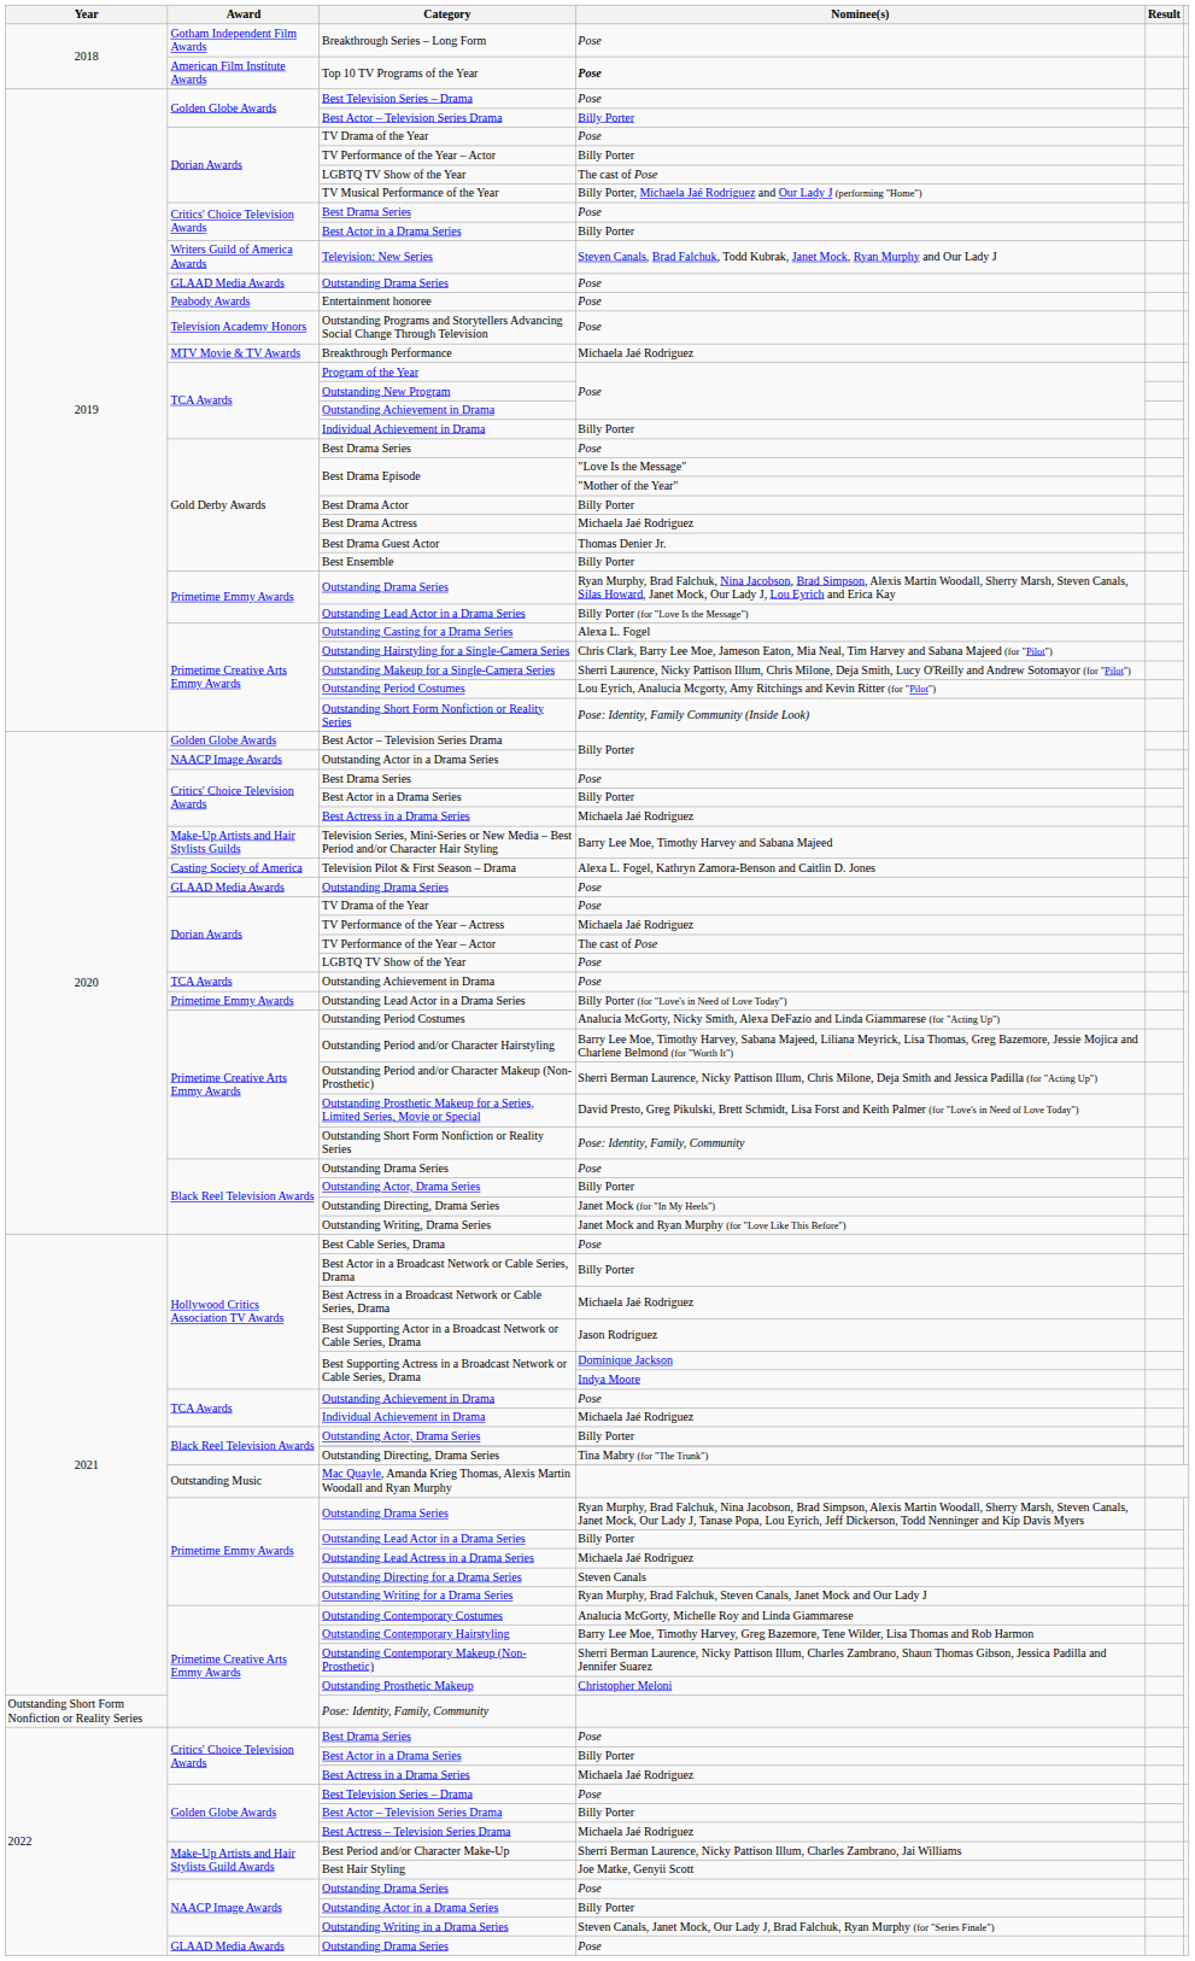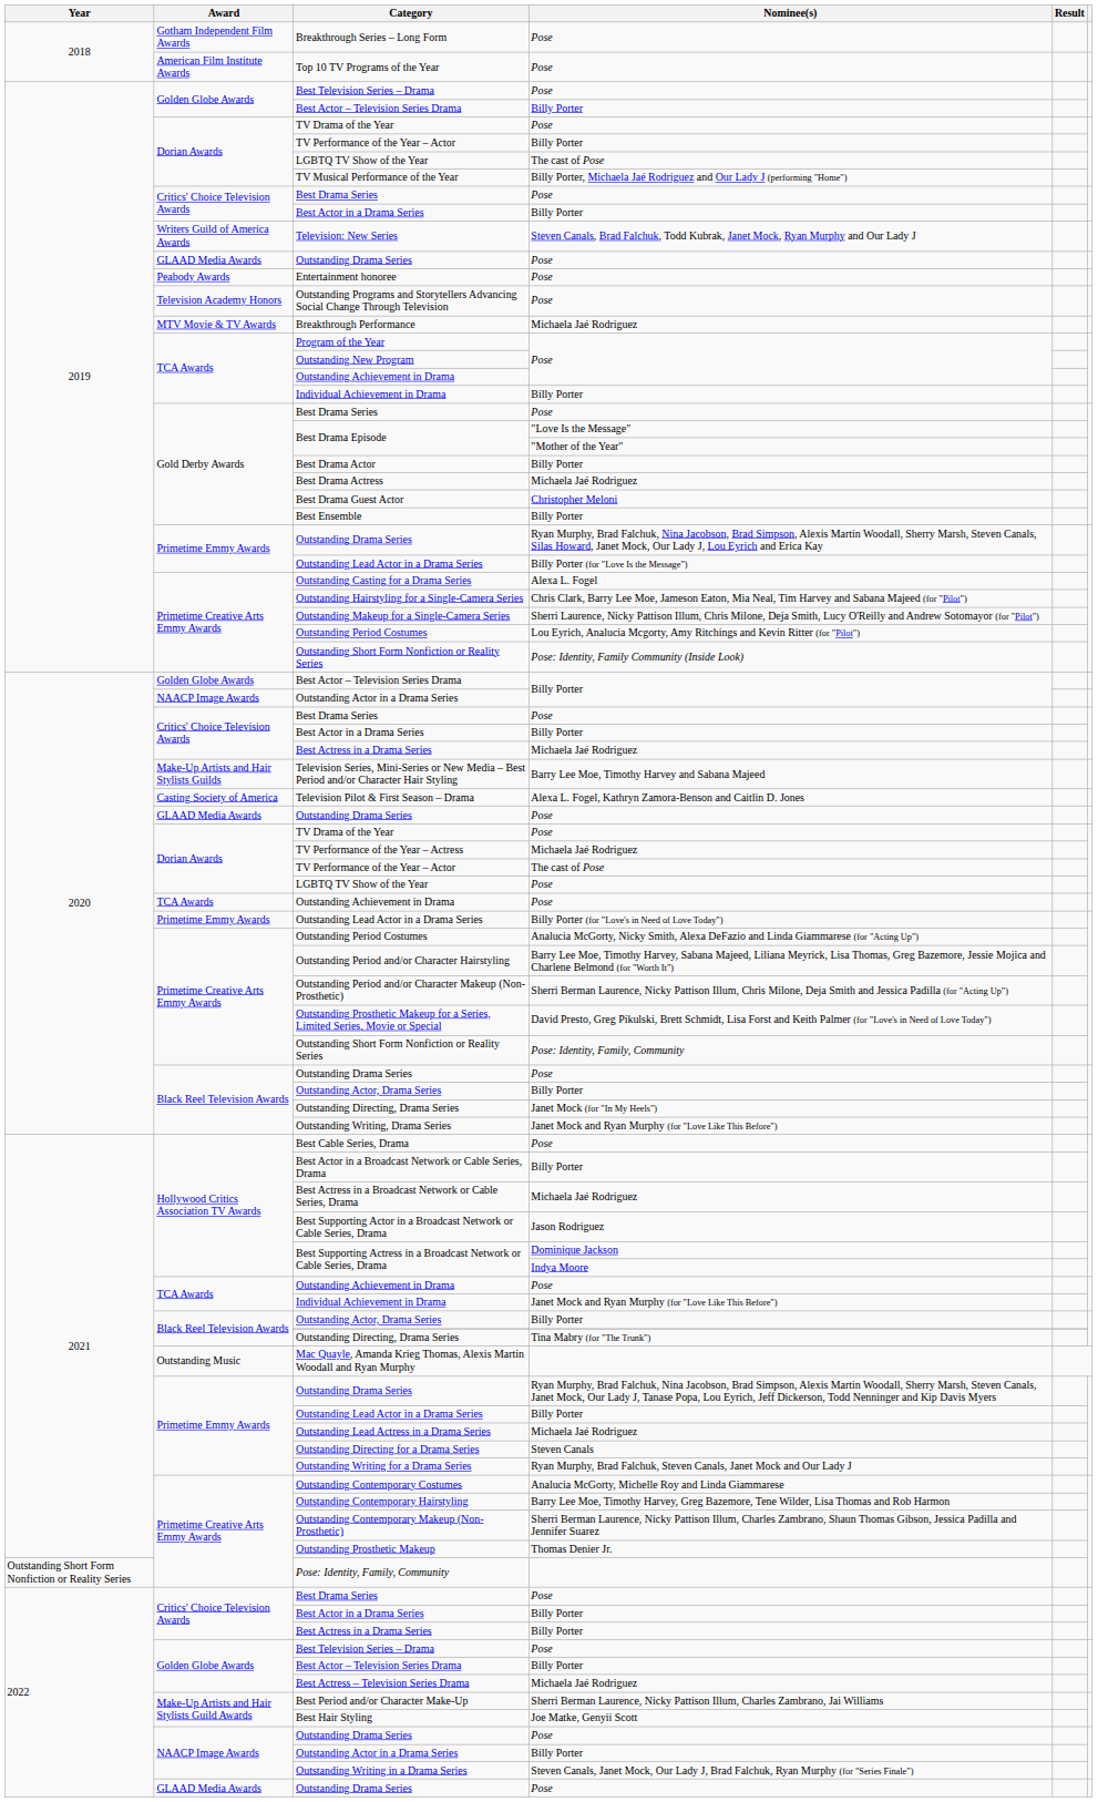 <table class="wikitable sortable" style="width:100%">
 <tr>
 <th scope="col">Year</th>
 <th scope="col">Award</th>
 <th scope="col">Category</th>
 <th scope="col">Nominee(s)</th>
 <th scope="col">Result</th>
 <th scope="col" class="unsortable"></th>
 </tr>
 <tr>
 <td align="center" rowspan="2">2018</td>
 <td align="left"><a href='#'>Gotham Independent Film Awards</a></td>
 <td>Breakthrough Series – Long Form</td>
 <td><em>Pose</em></td>
 <td></td>
 <td align="center"></td>
 </tr>
 <tr>
 <td align="left"><a href='#'>American Film Institute Awards</a></td>
 <td>Top 10 TV Programs of the Year</td>
-<td><strong><em>Pose</em></strong></td>
+<td><em>Pose</em></td>
 <td></td>
 <td align="center"></td>
 </tr>
 <tr>
 <td align="center" rowspan="31">2019</td>
 <td align="left" rowspan="2"><a href='#'>Golden Globe Awards</a></td>
 <td><a href='#'>Best Television Series – Drama</a></td>
 <td><em>Pose</em></td>
 <td></td>
 <td align="center" rowspan="2"></td>
 </tr>
 <tr>
 <td><a href='#'>Best Actor – Television Series Drama</a></td>
 <td><a href='#'>Billy Porter</a></td>
 <td></td>
 </tr>
 <tr>
 <td align="left" rowspan="4"><a href='#'>Dorian Awards</a></td>
 <td>TV Drama of the Year</td>
 <td><em>Pose</em></td>
 <td></td>
 <td align="center" rowspan="4"><br></td>
 </tr>
 <tr>
 <td>TV Performance of the Year – Actor</td>
 <td>Billy Porter</td>
 <td></td>
 </tr>
 <tr>
 <td>LGBTQ TV Show of the Year</td>
 <td>The cast of <em>Pose</em></td>
 <td></td>
 </tr>
 <tr>
 <td>TV Musical Performance of the Year</td>
 <td>Billy Porter, <a href='#'>Michaela Jaé Rodriguez</a> and <a href='#'>Our Lady J</a> <small>(performing "Home")</small></td>
 <td></td>
 </tr>
 <tr>
 <td align="left" rowspan="2"><a href='#'>Critics' Choice Television Awards</a></td>
 <td><a href='#'>Best Drama Series</a></td>
 <td><em>Pose</em></td>
 <td></td>
 <td align="center" rowspan="2"></td>
 </tr>
 <tr>
 <td><a href='#'>Best Actor in a Drama Series</a></td>
 <td>Billy Porter</td>
 <td></td>
 </tr>
 <tr>
 <td align="left"><a href='#'>Writers Guild of America Awards</a></td>
 <td><a href='#'>Television: New Series</a></td>
 <td style="max-width: 18em;"><a href='#'>Steven Canals</a>, <a href='#'>Brad Falchuk</a>, Todd Kubrak, <a href='#'>Janet Mock</a>, <a href='#'>Ryan Murphy</a> and Our Lady J</td>
 <td></td>
 <td align="center"></td>
 </tr>
 <tr>
 <td align="left"><a href='#'>GLAAD Media Awards</a></td>
 <td><a href='#'>Outstanding Drama Series</a></td>
 <td><em>Pose</em></td>
 <td></td>
 <td align="center"></td>
 </tr>
 <tr>
 <td align="left"><a href='#'>Peabody Awards</a></td>
 <td>Entertainment honoree</td>
 <td><em>Pose</em></td>
 <td></td>
 <td align="center"></td>
 </tr>
 <tr>
 <td><a href='#'>Television Academy Honors</a></td>
 <td>Outstanding Programs and Storytellers Advancing Social Change Through Television</td>
 <td><em>Pose</em></td>
 <td></td>
 <td align="center"></td>
 </tr>
 <tr>
 <td><a href='#'>MTV Movie & TV Awards</a></td>
 <td>Breakthrough Performance</td>
 <td>Michaela Jaé Rodriguez</td>
 <td></td>
 <td align="center"></td>
 </tr>
 <tr>
 <td align="left" rowspan="4"><a href='#'>TCA Awards</a></td>
 <td><a href='#'>Program of the Year</a></td>
 <td rowspan="3"><em>Pose</em></td>
 <td></td>
 <td align="center" rowspan="4"></td>
 </tr>
 <tr>
 <td><a href='#'>Outstanding New Program</a></td>
 <td></td>
 </tr>
 <tr>
 <td><a href='#'>Outstanding Achievement in Drama</a></td>
 <td></td>
 </tr>
 <tr>
 <td><a href='#'>Individual Achievement in Drama</a></td>
 <td>Billy Porter</td>
 <td></td>
 </tr>
 <tr>
 <td rowspan="7">Gold Derby Awards</td>
 <td>Best Drama Series</td>
 <td><em>Pose</em></td>
 <td></td>
 <td align="center" rowspan="7"></td>
 </tr>
 <tr>
 <td rowspan="2">Best Drama Episode</td>
 <td>"Love Is the Message"</td>
 <td></td>
 </tr>
 <tr>
 <td>"Mother of the Year"</td>
 <td></td>
 </tr>
 <tr>
 <td>Best Drama Actor</td>
 <td>Billy Porter</td>
 <td></td>
 </tr>
 <tr>
 <td>Best Drama Actress</td>
 <td>Michaela Jaé Rodriguez</td>
 <td></td>
 </tr>
 <tr>
 <td>Best Drama Guest Actor</td>
-<td>Thomas Denier Jr. </td>
+<td><a href='#'>Christopher Meloni</a></td>
 <td></td>
 </tr>
 <tr>
 <td>Best Ensemble</td>
 <td>Billy Porter</td>
 <td></td>
 </tr>
 <tr>
 <td align="left" rowspan="2"><a href='#'>Primetime Emmy Awards</a></td>
 <td><a href='#'>Outstanding Drama Series</a></td>
 <td>Ryan Murphy, Brad Falchuk, <a href='#'>Nina Jacobson</a>, <a href='#'>Brad Simpson</a>, Alexis Martin Woodall, Sherry Marsh, Steven Canals, <a href='#'>Silas Howard</a>, Janet Mock, Our Lady J, <a href='#'>Lou Eyrich</a> and Erica Kay</td>
 <td></td>
 <td align="center" rowspan="7"><br></td>
 </tr>
 <tr>
 <td><a href='#'>Outstanding Lead Actor in a Drama Series</a></td>
 <td>Billy Porter <small>(for "Love Is the Message")</small></td>
 <td></td>
 </tr>
 <tr>
 <td align="left" rowspan="5"><a href='#'>Primetime Creative Arts Emmy Awards</a></td>
 <td><a href='#'>Outstanding Casting for a Drama Series</a></td>
 <td>Alexa L. Fogel</td>
 <td></td>
 </tr>
 <tr>
 <td><a href='#'>Outstanding Hairstyling for a Single-Camera Series</a></td>
 <td>Chris Clark, Barry Lee Moe, Jameson Eaton, Mia Neal, Tim Harvey and Sabana Majeed <small>(for "<a href='#'>Pilot</a>")</small></td>
 <td></td>
 </tr>
 <tr>
 <td><a href='#'>Outstanding Makeup for a Single-Camera Series</a></td>
 <td>Sherri Laurence, Nicky Pattison Illum, Chris Milone, Deja Smith, Lucy O'Reilly and Andrew Sotomayor <small>(for "<a href='#'>Pilot</a>")</small></td>
 <td></td>
 </tr>
 <tr>
 <td><a href='#'>Outstanding Period Costumes</a></td>
 <td>Lou Eyrich, Analucia Mcgorty, Amy Ritchings and Kevin Ritter <small>(for "<a href='#'>Pilot</a>")</small></td>
 <td></td>
 </tr>
 <tr>
 <td><a href='#'>Outstanding Short Form Nonfiction or Reality Series</a></td>
 <td><em>Pose: Identity, Family Community (Inside Look)</em></td>
 <td></td>
 </tr>
 <tr>
 <td align="center" rowspan="23">2020</td>
 <td align="left"><a href='#'>Golden Globe Awards</a></td>
 <td>Best Actor – Television Series Drama</td>
 <td rowspan="2">Billy Porter</td>
 <td></td>
 <td align="center"></td>
 </tr>
 <tr>
 <td align="left"><a href='#'>NAACP Image Awards</a></td>
 <td>Outstanding Actor in a Drama Series</td>
 <td></td>
 <td align="center"></td>
 </tr>
 <tr>
 <td align="left" rowspan="3"><a href='#'>Critics' Choice Television Awards</a></td>
 <td>Best Drama Series</td>
 <td><em>Pose</em></td>
 <td></td>
 <td align="center" rowspan="3"></td>
 </tr>
 <tr>
 <td>Best Actor in a Drama Series</td>
 <td>Billy Porter</td>
 <td></td>
 </tr>
 <tr>
 <td><a href='#'>Best Actress in a Drama Series</a></td>
 <td>Michaela Jaé Rodriguez</td>
 <td></td>
 </tr>
 <tr>
 <td align="left"><a href='#'>Make-Up Artists and Hair Stylists Guilds</a></td>
 <td>Television Series, Mini-Series or New Media – Best Period and/or Character Hair Styling</td>
 <td>Barry Lee Moe, Timothy Harvey and Sabana Majeed</td>
 <td></td>
 <td align="center"></td>
 </tr>
 <tr>
 <td align="left"><a href='#'>Casting Society of America</a></td>
 <td>Television Pilot & First Season – Drama</td>
 <td>Alexa L. Fogel, Kathryn Zamora-Benson and Caitlin D. Jones</td>
 <td></td>
 <td align="center"></td>
 </tr>
 <tr>
 <td align="left"><a href='#'>GLAAD Media Awards</a></td>
 <td><a href='#'>Outstanding Drama Series</a></td>
 <td><em>Pose</em></td>
 <td></td>
 <td align="center"></td>
 </tr>
 <tr>
 <td align="left" rowspan="4"><a href='#'>Dorian Awards</a></td>
 <td>TV Drama of the Year</td>
 <td><em>Pose</em></td>
 <td></td>
 <td align="center" rowspan="4"></td>
 </tr>
 <tr>
 <td>TV Performance of the Year – Actress</td>
 <td>Michaela Jaé Rodriguez</td>
 <td></td>
 </tr>
 <tr>
 <td>TV Performance of the Year – Actor</td>
 <td>The cast of <em>Pose</em></td>
 <td></td>
 </tr>
 <tr>
 <td>LGBTQ TV Show of the Year</td>
 <td><em>Pose</em></td>
 <td></td>
 </tr>
 <tr>
 <td><a href='#'>TCA Awards</a></td>
 <td>Outstanding Achievement in Drama</td>
 <td><em>Pose</em></td>
 <td></td>
 <td align="center"></td>
 </tr>
 <tr>
 <td align="left"><a href='#'>Primetime Emmy Awards</a></td>
 <td>Outstanding Lead Actor in a Drama Series</td>
 <td>Billy Porter <small>(for "Love's in Need of Love Today")</small></td>
 <td></td>
 <td align="center" rowspan="6"><br></td>
 </tr>
 <tr>
 <td align="left" rowspan="5"><a href='#'>Primetime Creative Arts Emmy Awards</a></td>
 <td>Outstanding Period Costumes</td>
 <td>Analucia McGorty, Nicky Smith, Alexa DeFazio and Linda Giammarese <small>(for "Acting Up")</small></td>
 <td></td>
 </tr>
 <tr>
 <td>Outstanding Period and/or Character Hairstyling</td>
 <td>Barry Lee Moe, Timothy Harvey, Sabana Majeed, Liliana Meyrick, Lisa Thomas, Greg Bazemore, Jessie Mojica and Charlene Belmond <small>(for "Worth It")</small></td>
 <td></td>
 </tr>
 <tr>
 <td>Outstanding Period and/or Character Makeup (Non-Prosthetic)</td>
 <td>Sherri Berman Laurence, Nicky Pattison Illum, Chris Milone, Deja Smith and Jessica Padilla <small>(for "Acting Up")</small></td>
 <td></td>
 </tr>
 <tr>
 <td><a href='#'>Outstanding Prosthetic Makeup for a Series, Limited Series, Movie or Special</a></td>
 <td>David Presto, Greg Pikulski, Brett Schmidt, Lisa Forst and Keith Palmer <small>(for "Love's in Need of Love Today")</small></td>
 <td></td>
 </tr>
 <tr>
 <td>Outstanding Short Form Nonfiction or Reality Series</td>
 <td><em>Pose: Identity, Family, Community</em></td>
 <td></td>
 </tr>
 <tr>
 <td align="left" rowspan="4"><a href='#'>Black Reel Television Awards</a></td>
 <td>Outstanding Drama Series</td>
 <td><em>Pose</em></td>
 <td></td>
 <td align="center" rowspan="4"></td>
 </tr>
 <tr>
 <td><a href='#'>Outstanding Actor, Drama Series</a></td>
 <td>Billy Porter</td>
 <td></td>
 </tr>
 <tr>
 <td>Outstanding Directing, Drama Series</td>
 <td>Janet Mock <small>(for "In My Heels")</small></td>
 <td></td>
 </tr>
 <tr>
 <td>Outstanding Writing, Drama Series</td>
 <td>Janet Mock and Ryan Murphy <small>(for "Love Like This Before")</small></td>
 <td></td>
 </tr>
 <tr>
 <td rowspan="21" align="center">2021</td>
 <td rowspan="6"><a href='#'>Hollywood Critics Association TV Awards</a></td>
 <td>Best Cable Series, Drama</td>
 <td><em>Pose</em></td>
 <td></td>
 <td rowspan="6" align="center"></td>
 </tr>
 <tr>
 <td>Best Actor in a Broadcast Network or Cable Series, Drama</td>
 <td>Billy Porter</td>
 <td></td>
 </tr>
 <tr>
 <td>Best Actress in a Broadcast Network or Cable Series, Drama</td>
 <td>Michaela Jaé Rodriguez</td>
 <td></td>
 </tr>
 <tr>
 <td>Best Supporting Actor in a Broadcast Network or Cable Series, Drama</td>
 <td>Jason Rodriguez</td>
 <td></td>
 </tr>
 <tr>
 <td rowspan="2">Best Supporting Actress in a Broadcast Network or Cable Series, Drama</td>
 <td><a href='#'>Dominique Jackson</a></td>
 <td></td>
 </tr>
 <tr>
 <td><a href='#'>Indya Moore</a></td>
 <td></td>
 </tr>
 <tr>
 <td rowspan="2"><a href='#'>TCA Awards</a></td>
 <td><a href='#'>Outstanding Achievement in Drama</a></td>
 <td><em>Pose</em></td>
 <td></td>
 <td rowspan="2" align="center"></td>
 </tr>
 <tr>
 <td><a href='#'>Individual Achievement in Drama</a></td>
-<td>Michaela Jaé Rodriguez</td>
+<td>Janet Mock and Ryan Murphy <small>(for "Love Like This Before")</small></td>
 <td></td>
 </tr>
 <tr>
 <td align="left" rowspan="3"><a href='#'>Black Reel Television Awards</a></td>
 <td><a href='#'>Outstanding Actor, Drama Series</a></td>
 <td>Billy Porter</td>
 <td></td>
 <td align="center" rowspan="3"></td>
 </tr>
 <tr>
 </tr>
 <tr>
 <td>Outstanding Directing, Drama Series</td>
 <td>Tina Mabry <small>(for "The Trunk")</small></td>
 <td></td>
 </tr>
 <tr>
 <td>Outstanding Music</td>
 <td><a href='#'>Mac Quayle</a>, Amanda Krieg Thomas, Alexis Martin Woodall and Ryan Murphy</td>
 <td></td>
 </tr>
 <tr>
 <td rowspan="5"><a href='#'>Primetime Emmy Awards</a></td>
 <td><a href='#'>Outstanding Drama Series</a></td>
 <td>Ryan Murphy, Brad Falchuk, Nina Jacobson, Brad Simpson, Alexis Martin Woodall, Sherry Marsh, Steven Canals, Janet Mock, Our Lady J, Tanase Popa, Lou Eyrich, Jeff Dickerson, Todd Nenninger and Kip Davis Myers</td>
 <td></td>
 <td rowspan="5" style="text-align:center;"></td>
 </tr>
 <tr>
 <td><a href='#'>Outstanding Lead Actor in a Drama Series</a></td>
 <td>Billy Porter </td>
 <td></td>
 </tr>
 <tr>
 <td><a href='#'>Outstanding Lead Actress in a Drama Series</a></td>
 <td>Michaela Jaé Rodriguez </td>
 <td></td>
 </tr>
 <tr>
 <td><a href='#'>Outstanding Directing for a Drama Series</a></td>
 <td>Steven Canals </td>
 <td></td>
 </tr>
 <tr>
 <td><a href='#'>Outstanding Writing for a Drama Series</a></td>
 <td>Ryan Murphy, Brad Falchuk, Steven Canals, Janet Mock and Our Lady J </td>
 <td></td>
 </tr>
 <tr>
 <td rowspan="5"><a href='#'>Primetime Creative Arts Emmy Awards</a></td>
 <td><a href='#'>Outstanding Contemporary Costumes</a></td>
 <td>Analucia McGorty, Michelle Roy and Linda Giammarese </td>
 <td></td>
 <td rowspan=5></td>
 </tr>
 <tr>
 <td><a href='#'>Outstanding Contemporary Hairstyling</a></td>
 <td>Barry Lee Moe, Timothy Harvey, Greg Bazemore, Tene Wilder, Lisa Thomas and Rob Harmon </td>
 <td></td>
 </tr>
 <tr>
 <td><a href='#'>Outstanding Contemporary Makeup (Non-Prosthetic)</a></td>
 <td>Sherri Berman Laurence, Nicky Pattison Illum, Charles Zambrano, Shaun Thomas Gibson, Jessica Padilla and Jennifer Suarez </td>
 <td></td>
 </tr>
 <tr>
 <td><a href='#'>Outstanding Prosthetic Makeup</a></td>
-<td><a href='#'>Christopher Meloni</a></td>
+<td>Thomas Denier Jr. </td>
 <td></td>
 </tr>
 <tr>
 <td>Outstanding Short Form Nonfiction or Reality Series</td>
 <td><em>Pose: Identity, Family, Community</em></td>
 <td></td>
 </tr>
 <tr>
 <td rowspan="12">2022</td>
 <td rowspan="3"><a href='#'>Critics' Choice Television Awards</a></td>
 <td><a href='#'>Best Drama Series</a></td>
 <td><em>Pose</em></td>
 <td></td>
 <td align="center" rowspan="3"></td>
 </tr>
 <tr>
 <td><a href='#'>Best Actor in a Drama Series</a></td>
 <td>Billy Porter</td>
 <td></td>
 </tr>
 <tr>
 <td><a href='#'>Best Actress in a Drama Series</a></td>
-<td>Michaela Jaé Rodriguez</td>
+<td>Billy Porter</td>
 <td></td>
 </tr>
 <tr>
 <td rowspan="3"><a href='#'>Golden Globe Awards</a></td>
 <td><a href='#'>Best Television Series – Drama</a></td>
 <td><em>Pose</em></td>
 <td></td>
 <td rowspan="3" style="text-align:center;"></td>
 </tr>
 <tr>
 <td><a href='#'>Best Actor – Television Series Drama</a></td>
 <td>Billy Porter</td>
 <td></td>
 </tr>
 <tr>
 <td><a href='#'>Best Actress – Television Series Drama</a></td>
 <td>Michaela Jaé Rodriguez</td>
 <td></td>
 </tr>
 <tr>
 <td rowspan="2"><a href='#'>Make-Up Artists and Hair Stylists Guild Awards</a></td>
 <td>Best Period and/or Character Make-Up</td>
 <td>Sherri Berman Laurence, Nicky Pattison Illum, Charles Zambrano, Jai Williams</td>
 <td></td>
 <td rowspan="2"></td>
 </tr>
 <tr>
 <td>Best Hair Styling</td>
 <td>Joe Matke, Genyii Scott</td>
 <td></td>
 </tr>
 <tr>
 <td rowspan="3"><a href='#'>NAACP Image Awards</a></td>
 <td><a href='#'>Outstanding Drama Series</a></td>
 <td><em>Pose</em></td>
 <td></td>
 <td rowspan="3" style="text-align:center;"></td>
 </tr>
 <tr>
 <td><a href='#'>Outstanding Actor in a Drama Series</a></td>
 <td>Billy Porter</td>
 <td></td>
 </tr>
 <tr>
 <td><a href='#'>Outstanding Writing in a Drama Series</a></td>
 <td>Steven Canals, Janet Mock, Our Lady J, Brad Falchuk, Ryan Murphy <small>(for "Series Finale") </small></td>
 <td></td>
 </tr>
 <tr>
 <td><a href='#'>GLAAD Media Awards</a></td>
 <td><a href='#'>Outstanding Drama Series</a></td>
 <td><em>Pose</em></td>
 <td></td>
 <td></td>
 </tr>
 </table>
